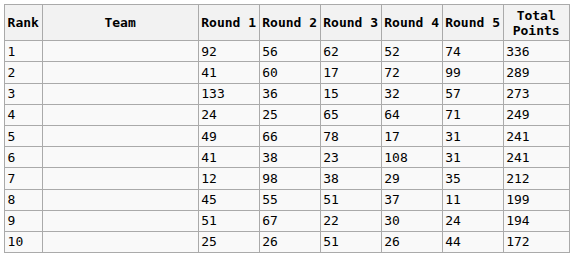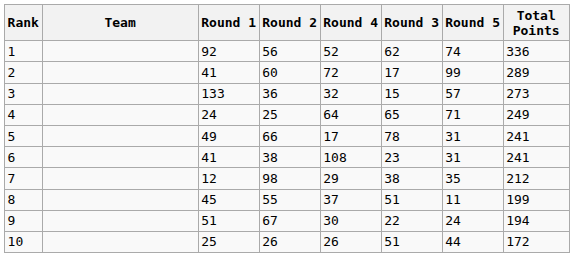 <table class="wikitable">
 <tr>
 <th width=20>Rank</th>
 <th width=150>Team</th>
 <th width=40>Round 1</th>
 <th width=40>Round 2</th>
+<th width=40>Round 4</th>
 <th width=40>Round 3</th>
-<th width=40>Round 4</th>
 <th width=40>Round 5</th>
 <th width=60>Total Points</th>
 </tr>
 <tr>
 <td>1</td>
 <td></td>
 <td>92</td>
 <td>56</td>
+<td>52</td>
 <td>62</td>
-<td>52</td>
 <td>74</td>
 <td>336</td>
 </tr>
 <tr>
 <td>2</td>
 <td></td>
 <td>41</td>
 <td>60</td>
+<td>72</td>
 <td>17</td>
-<td>72</td>
 <td>99</td>
 <td>289</td>
 </tr>
 <tr>
 <td>3</td>
 <td></td>
 <td>133</td>
 <td>36</td>
+<td>32</td>
 <td>15</td>
-<td>32</td>
 <td>57</td>
 <td>273</td>
 </tr>
 <tr>
 <td>4</td>
 <td></td>
 <td>24</td>
 <td>25</td>
+<td>64</td>
 <td>65</td>
-<td>64</td>
 <td>71</td>
 <td>249</td>
 </tr>
 <tr>
 <td>5</td>
 <td></td>
 <td>49</td>
 <td>66</td>
+<td>17</td>
 <td>78</td>
-<td>17</td>
 <td>31</td>
 <td>241</td>
 </tr>
 <tr>
 <td>6</td>
 <td></td>
 <td>41</td>
 <td>38</td>
+<td>108</td>
 <td>23</td>
-<td>108</td>
 <td>31</td>
 <td>241</td>
 </tr>
 <tr>
 <td>7</td>
 <td></td>
 <td>12</td>
 <td>98</td>
+<td>29</td>
 <td>38</td>
-<td>29</td>
 <td>35</td>
 <td>212</td>
 </tr>
 <tr>
 <td>8</td>
 <td></td>
 <td>45</td>
 <td>55</td>
+<td>37</td>
 <td>51</td>
-<td>37</td>
 <td>11</td>
 <td>199</td>
 </tr>
 <tr>
 <td>9</td>
 <td></td>
 <td>51</td>
 <td>67</td>
+<td>30</td>
 <td>22</td>
-<td>30</td>
 <td>24</td>
 <td>194</td>
 </tr>
 <tr>
 <td>10</td>
 <td></td>
 <td>25</td>
 <td>26</td>
+<td>26</td>
 <td>51</td>
-<td>26</td>
 <td>44</td>
 <td>172</td>
 </tr>
 </table>
